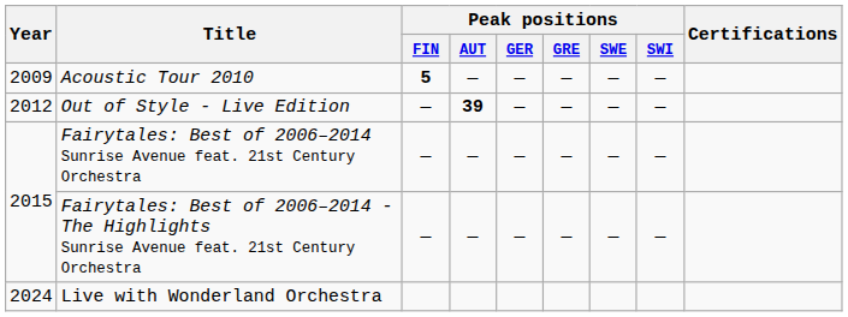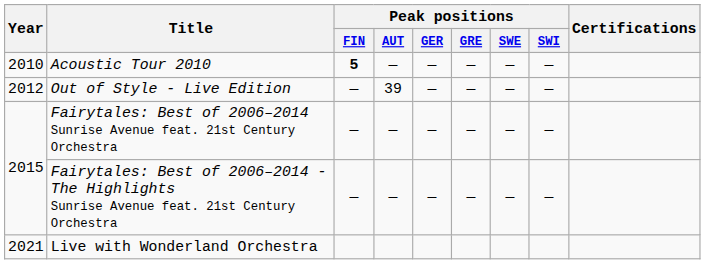 <table class="wikitable">
 <tr>
 <th rowspan="2">Year</th>
 <th rowspan="2">Title</th>
 <th colspan="6">Peak positions</th>
 <th rowspan="2">Certifications</th>
 </tr>
 <tr>
 <th width="28"><small><a href='#'>FIN</a></small><br></th>
 <th width="28"><small><a href='#'>AUT</a></small><br></th>
 <th width="28"><small><a href='#'>GER</a></small><br></th>
 <th width="28"><small><a href='#'>GRE</a></small></th>
 <th width="28"><small><a href='#'>SWE</a></small><br></th>
 <th width="28"><small><a href='#'>SWI</a></small><br></th>
 </tr>
 <tr>
-<td>2009</td>
+<td>2010</td>
 <td><em>Acoustic Tour 2010</em></td>
 <td align="center"><strong>5</strong></td>
 <td align="center">—</td>
 <td align="center">—</td>
 <td align="center">—</td>
 <td align="center">—</td>
 <td align="center">—</td>
 <td></td>
 </tr>
 <tr>
 <td>2012</td>
 <td><em>Out of Style - Live Edition</em></td>
 <td align="center">—</td>
-<td align="center"><strong>39</strong></td>
+<td align="center">39</td>
 <td align="center">—</td>
 <td align="center">—</td>
 <td align="center">—</td>
 <td align="center">—</td>
 <td></td>
 </tr>
 <tr>
 <td align="center" rowspan="2">2015</td>
 <td><em>Fairytales: Best of 2006–2014</em><br><small>Sunrise Avenue feat. 21st Century Orchestra</small></td>
 <td align="center">—</td>
 <td align="center">—</td>
 <td align="center">—</td>
 <td align="center">—</td>
 <td align="center">—</td>
 <td align="center">—</td>
 <td></td>
 </tr>
 <tr>
 <td><em>Fairytales: Best of 2006–2014 - The Highlights</em><br><small>Sunrise Avenue feat. 21st Century Orchestra</small></td>
 <td align="center">—</td>
 <td align="center">—</td>
 <td align="center">—</td>
 <td align="center">—</td>
 <td align="center">—</td>
 <td align="center">—</td>
 <td></td>
 </tr>
 <tr>
-<td>2024</td>
+<td>2021</td>
 <td>Live with Wonderland Orchestra</td>
 <td></td>
 <td></td>
 <td></td>
 <td></td>
 <td></td>
 <td></td>
 <td></td>
 </tr>
 </table>
